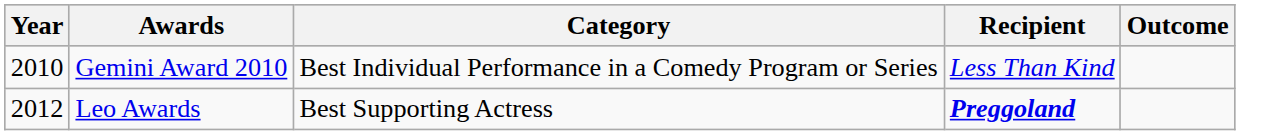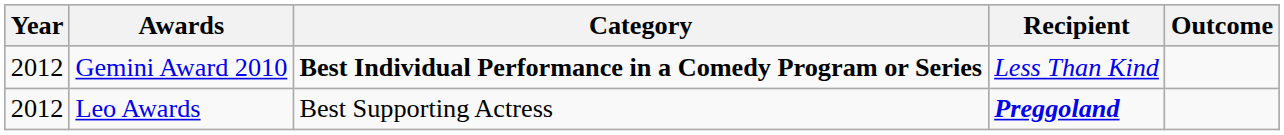 <table class="wikitable sortable">
 <tr>
 <th>Year</th>
 <th>Awards</th>
 <th>Category</th>
 <th>Recipient</th>
 <th>Outcome</th>
 </tr>
 <tr>
-<td>2010</td>
+<td>2012</td>
 <td><a href='#'>Gemini Award 2010</a></td>
-<td>Best Individual Performance in a Comedy Program or Series</td>
+<td><strong>Best Individual Performance in a Comedy Program or Series</strong></td>
 <td><em><a href='#'>Less Than Kind</a></em></td>
 <td></td>
 </tr>
 <tr>
 <td>2012</td>
 <td><a href='#'>Leo Awards</a></td>
 <td>Best Supporting Actress</td>
 <td><strong><em><a href='#'>Preggoland</a></em> </strong></td>
 <td></td>
 </tr>
 </table>
